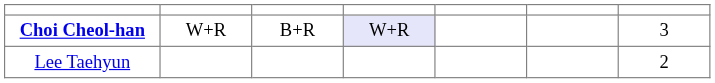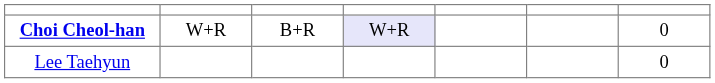 <table class="toccolours" border="1" cellpadding="4" cellspacing="0" style="border-collapse: collapse; margin:0;">
 <tr>
 <th width=125></th>
 <th width=70></th>
 <th width=70></th>
 <th width=70></th>
 <th width=70></th>
 <th width=70></th>
 <th width=70></th>
 </tr>
 <tr align=center>
 <td><strong><a href='#'>Choi Cheol-han</a></strong></td>
 <td>W+R</td>
 <td>B+R</td>
 <td style="background: lavender;">W+R</td>
 <td></td>
 <td></td>
-<td>3</td>
+<td>0</td>
 </tr>
 <tr align=center>
 <td><a href='#'>Lee Taehyun</a></td>
 <td></td>
 <td></td>
 <td></td>
 <td></td>
 <td></td>
-<td>2</td>
+<td>0</td>
 </tr>
 </table>
